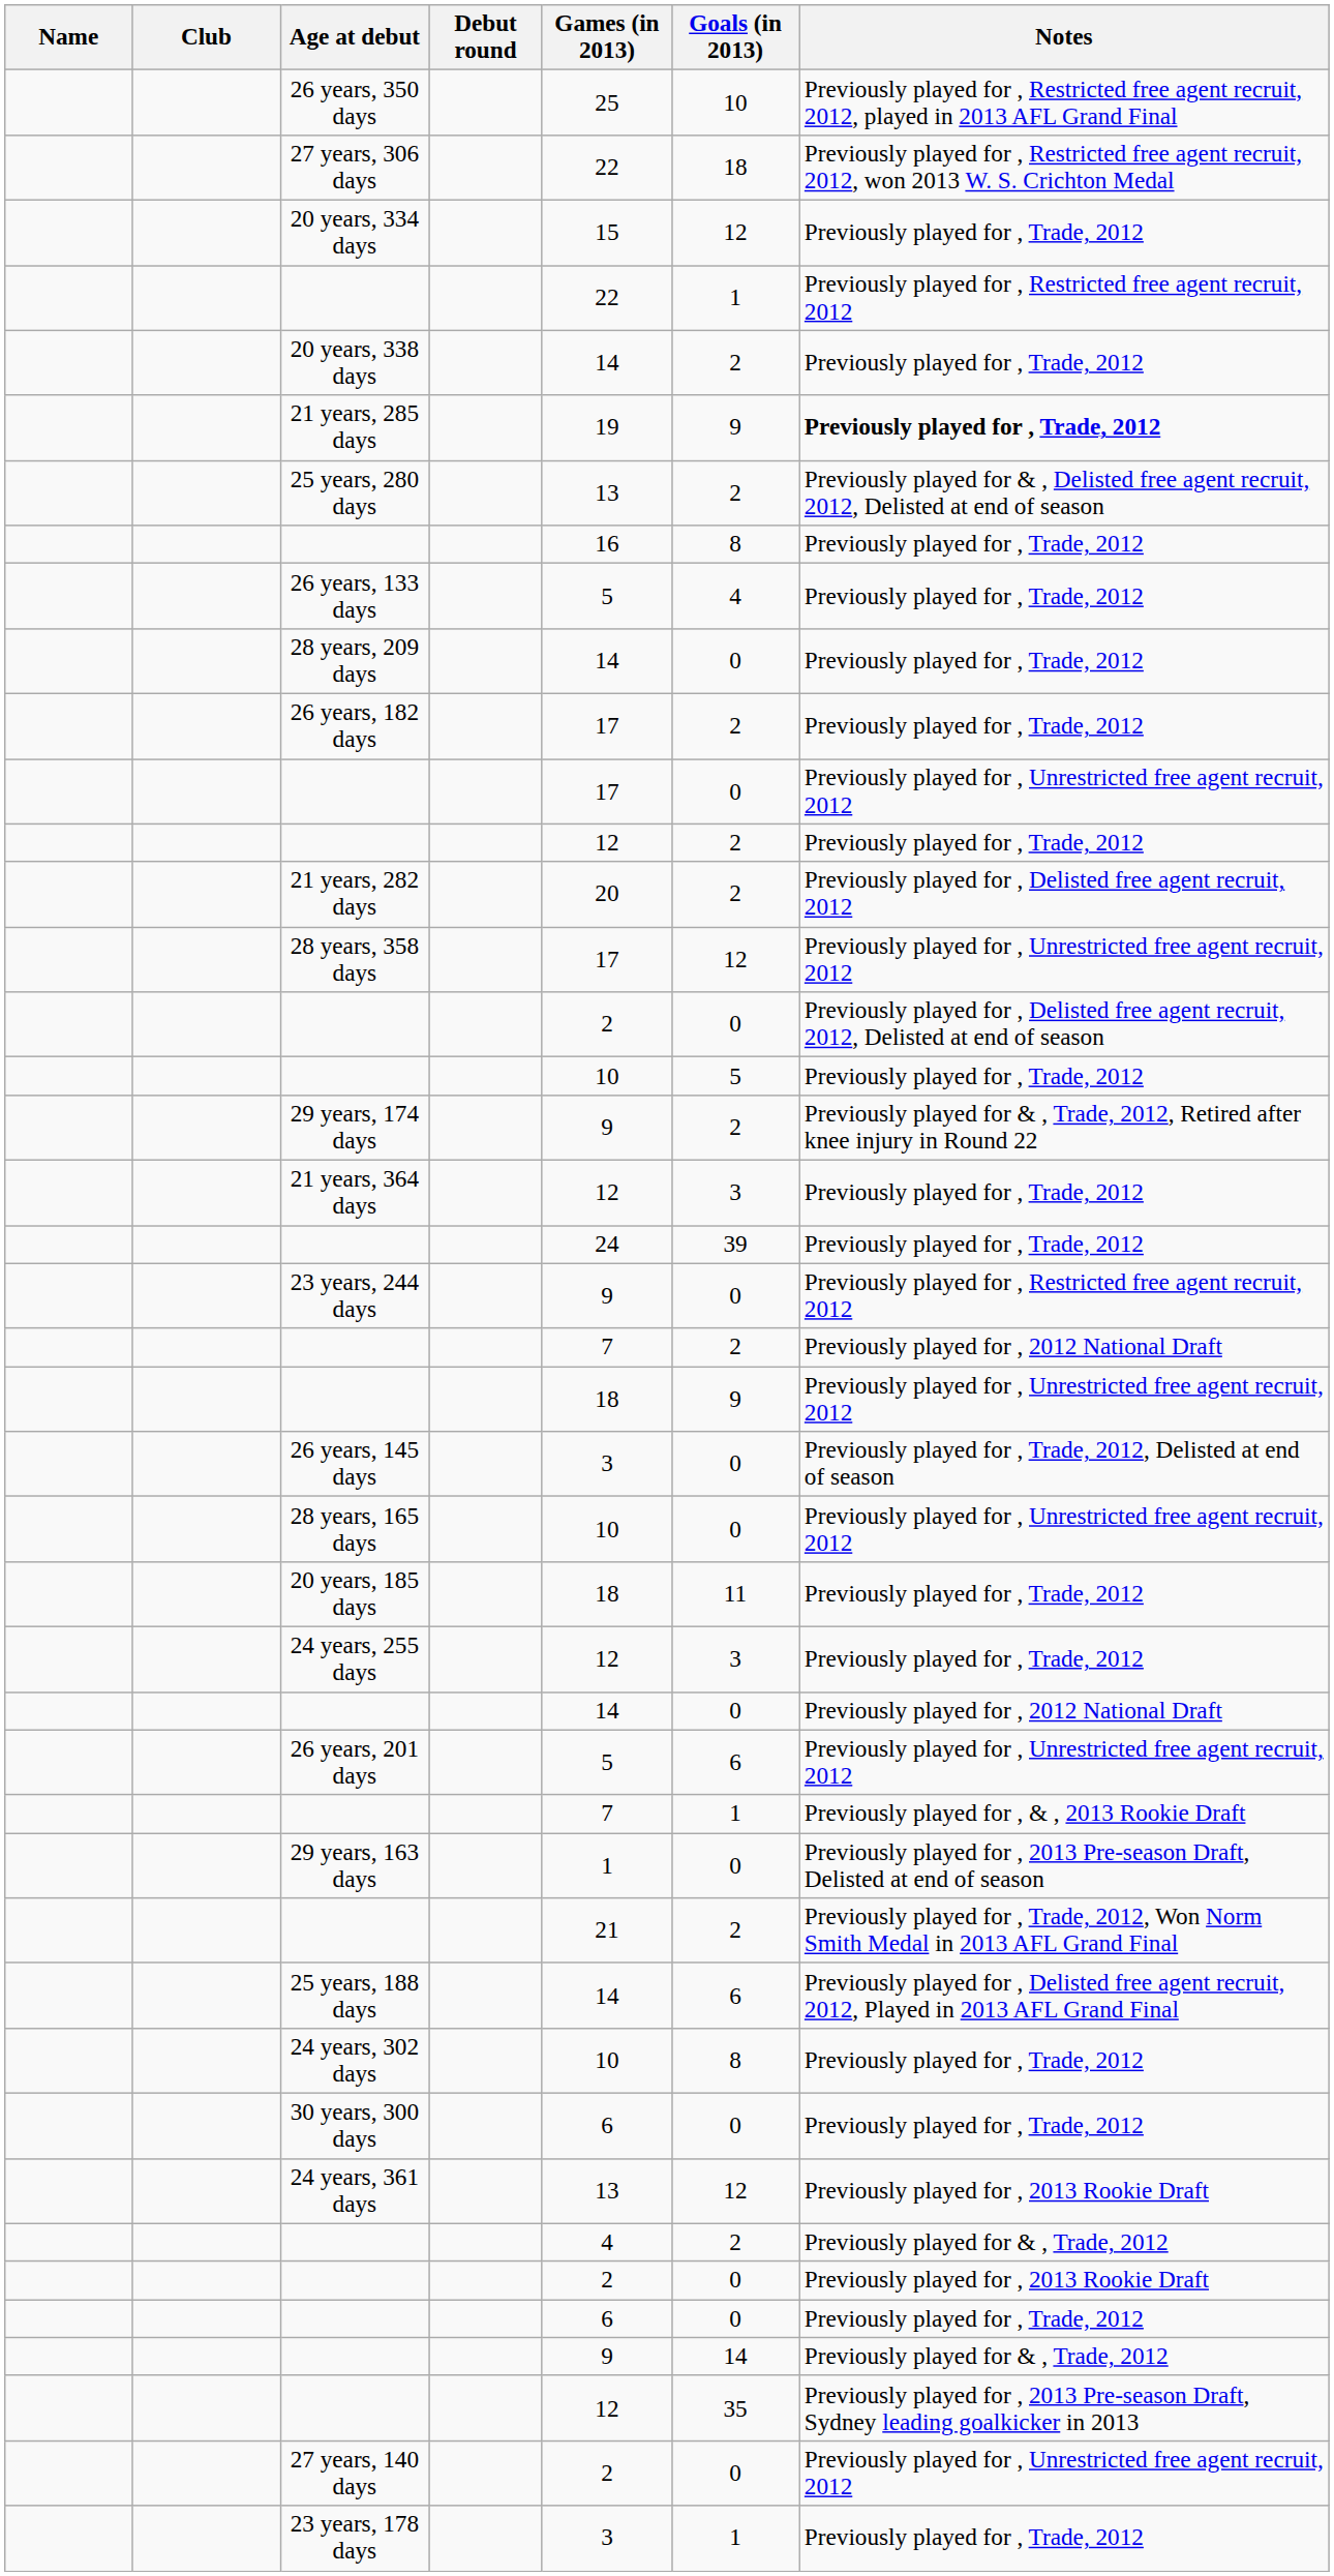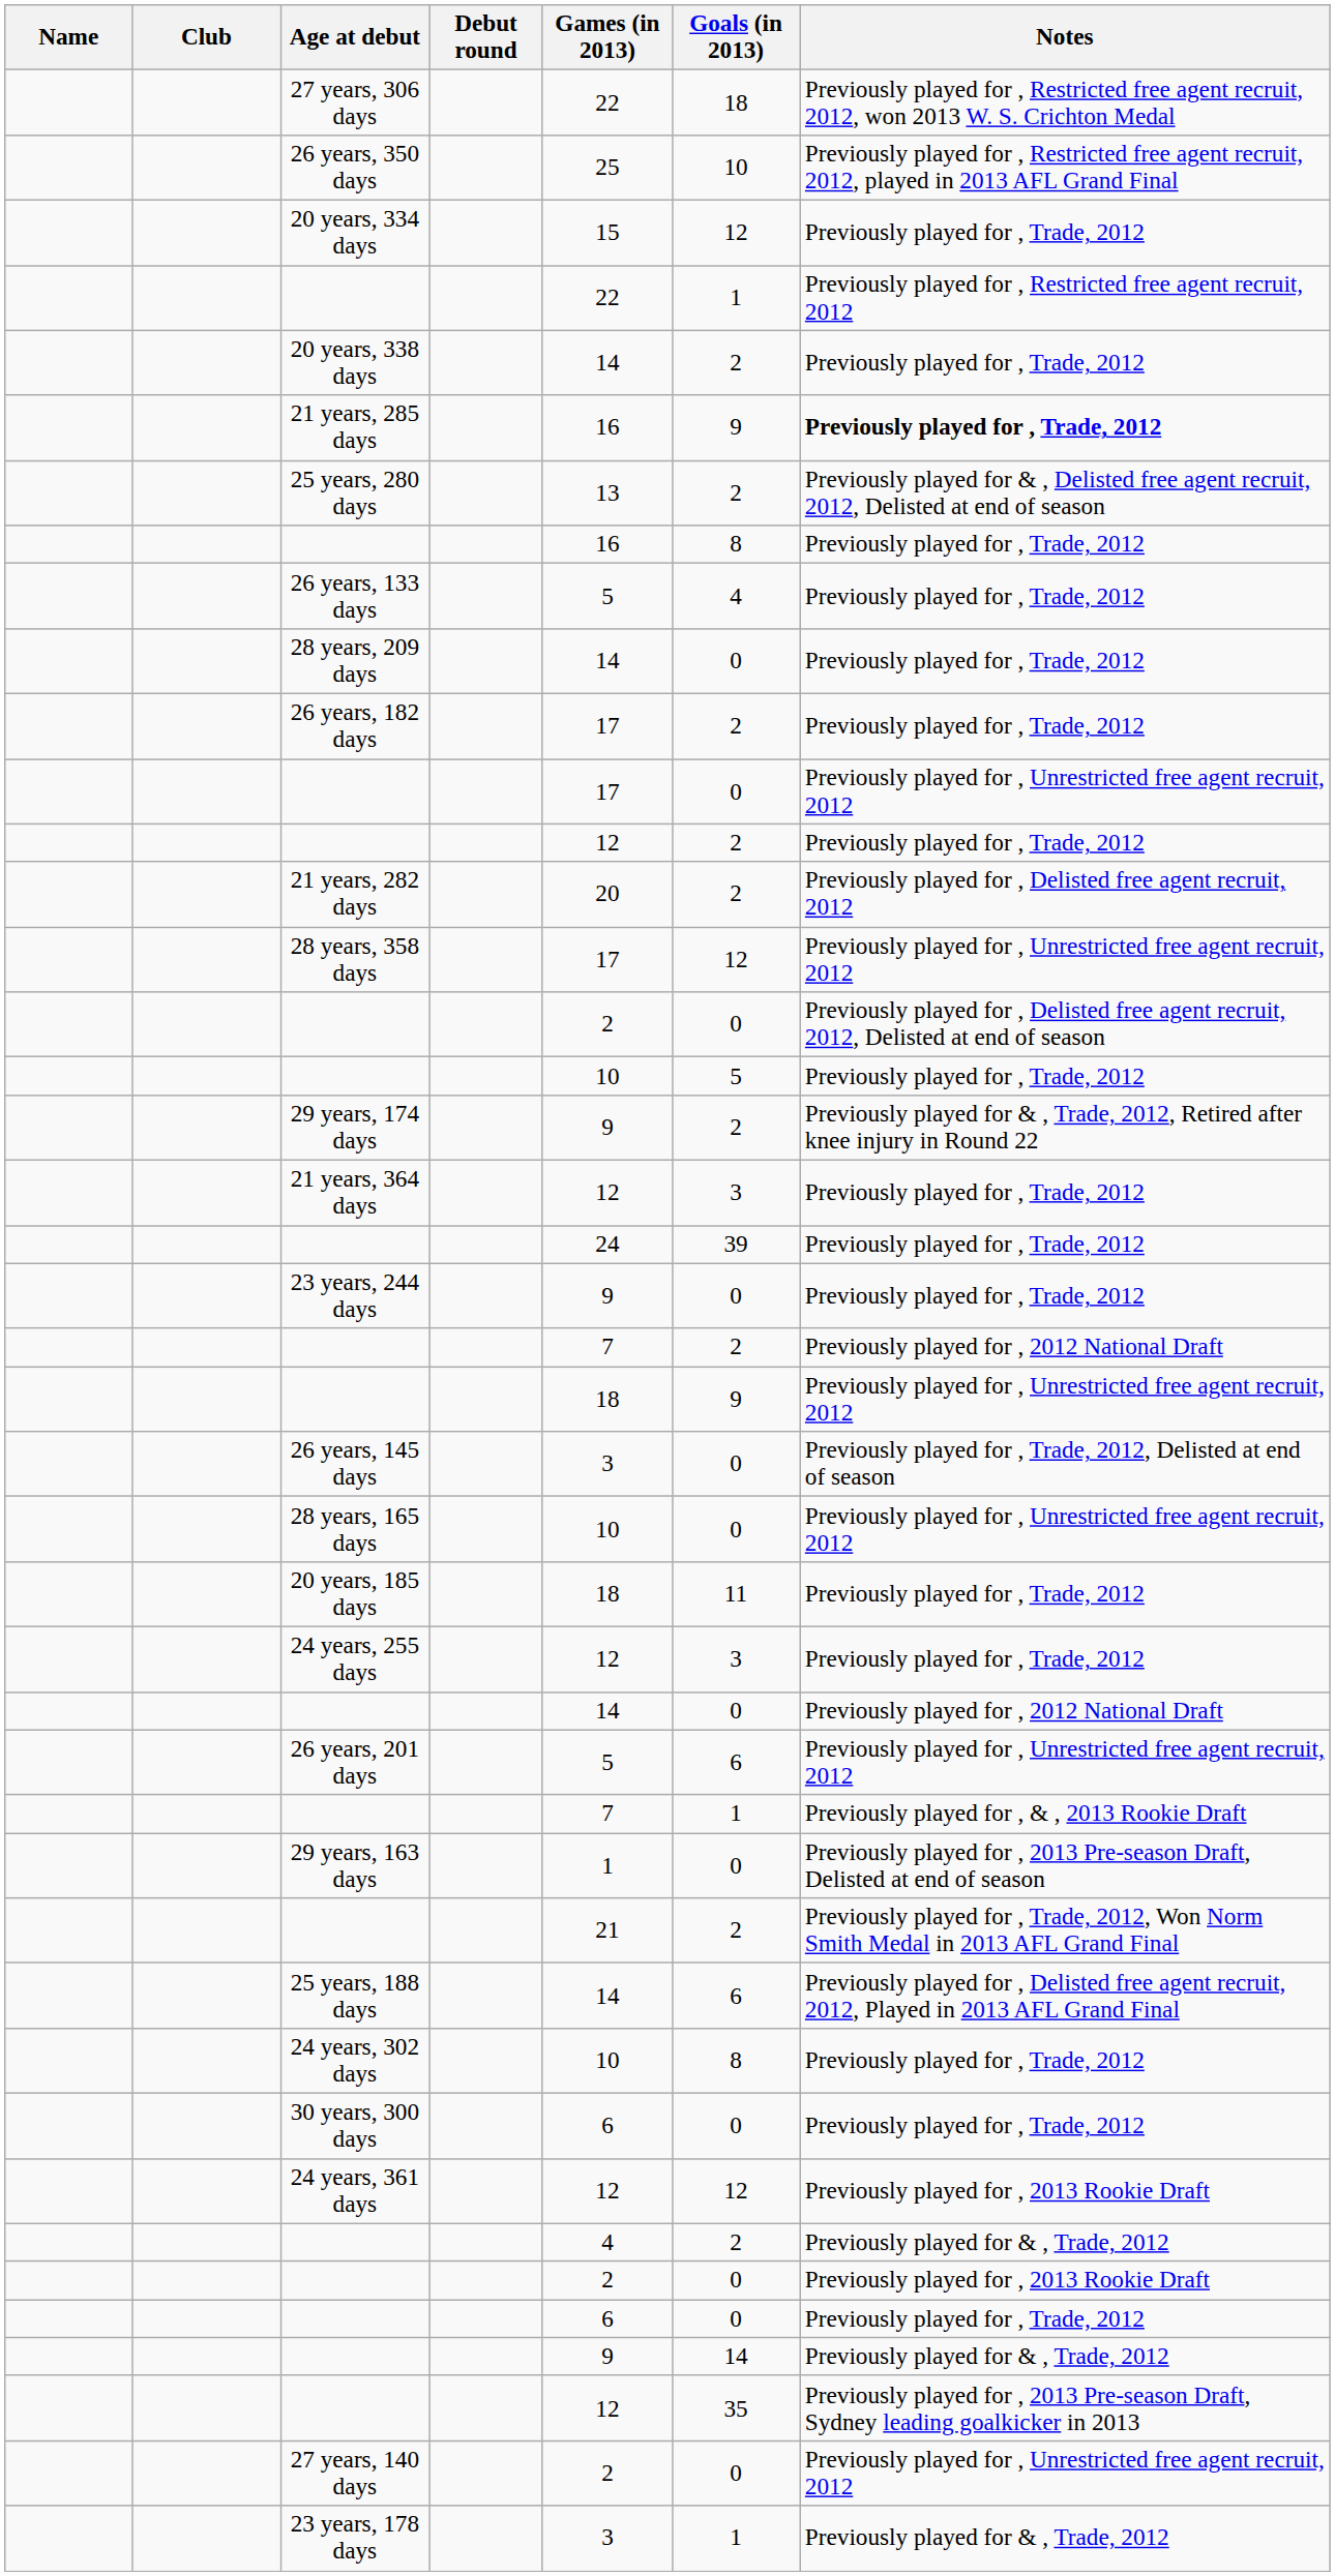 <table class="wikitable sortable" style="width:100%; text-align: center;">
 <tr style="background:#efefef;">
 <th style="width:6%;">Name</th>
 <th width=7%>Club</th>
 <th style="width:7%;">Age at debut</th>
 <th width=5%>Debut round</th>
 <th width=6%>Games (in 2013)</th>
 <th width=6%><a href='#'>Goals</a> (in 2013)</th>
 <th style="width:25%;">Notes</th>
 </tr>
 <tr>
 <td align="left"></td>
 <td></td>
+<td>27 years, 306 days</td>
+<td></td>
+<td>22</td>
+<td>18</td>
+<td align="left">Previously played for , <a href='#'>Restricted free agent recruit, 2012</a>, won 2013 <a href='#'>W. S. Crichton Medal</a></td>
+</tr>
+<tr>
+<td align="left"></td>
+<td></td>
 <td>26 years, 350 days</td>
 <td></td>
 <td>25</td>
 <td>10</td>
 <td align="left">Previously played for , <a href='#'>Restricted free agent recruit, 2012</a>, played in <a href='#'>2013 AFL Grand Final</a></td>
-</tr>
-<tr>
-<td align="left"></td>
-<td></td>
-<td>27 years, 306 days</td>
-<td></td>
-<td>22</td>
-<td>18</td>
-<td align="left">Previously played for , <a href='#'>Restricted free agent recruit, 2012</a>, won 2013 <a href='#'>W. S. Crichton Medal</a></td>
 </tr>
 <tr>
 <td align="left"></td>
 <td></td>
 <td>20 years, 334 days</td>
 <td></td>
 <td>15</td>
 <td>12</td>
 <td align="left">Previously played for , <a href='#'>Trade, 2012</a></td>
 </tr>
 <tr>
 <td align="left"></td>
 <td></td>
 <td></td>
 <td></td>
 <td>22</td>
 <td>1</td>
 <td align="left">Previously played for , <a href='#'>Restricted free agent recruit, 2012</a></td>
 </tr>
 <tr>
 <td align="left"></td>
 <td></td>
 <td>20 years, 338 days</td>
 <td></td>
 <td>14</td>
 <td>2</td>
 <td align="left">Previously played for , <a href='#'>Trade, 2012</a></td>
 </tr>
 <tr>
 <td align="left"></td>
 <td></td>
 <td>21 years, 285 days</td>
 <td></td>
-<td>19</td>
+<td>16</td>
 <td>9</td>
 <td align="left"><strong>Previously played for , <a href='#'>Trade, 2012</a></strong></td>
 </tr>
 <tr>
 <td align="left"></td>
 <td></td>
 <td>25 years, 280 days</td>
 <td></td>
 <td>13</td>
 <td>2</td>
 <td align="left">Previously played for  & , <a href='#'>Delisted free agent recruit, 2012</a>, Delisted at end of season</td>
 </tr>
 <tr>
 <td align="left"></td>
 <td></td>
 <td></td>
 <td></td>
 <td>16</td>
 <td>8</td>
 <td align="left">Previously played for , <a href='#'>Trade, 2012</a></td>
 </tr>
 <tr>
 <td align="left"></td>
 <td></td>
 <td>26 years, 133 days</td>
 <td></td>
 <td>5</td>
 <td>4</td>
 <td align="left">Previously played for , <a href='#'>Trade, 2012</a></td>
 </tr>
 <tr>
 <td align="left"></td>
 <td></td>
 <td>28 years, 209 days</td>
 <td></td>
 <td>14</td>
 <td>0</td>
 <td align="left">Previously played for , <a href='#'>Trade, 2012</a></td>
 </tr>
 <tr>
 <td align="left"></td>
 <td></td>
 <td>26 years, 182 days</td>
 <td></td>
 <td>17</td>
 <td>2</td>
 <td align="left">Previously played for , <a href='#'>Trade, 2012</a></td>
 </tr>
 <tr>
 <td align="left"></td>
 <td></td>
 <td></td>
 <td></td>
 <td>17</td>
 <td>0</td>
 <td align="left">Previously played for , <a href='#'>Unrestricted free agent recruit, 2012</a></td>
 </tr>
 <tr>
 <td align="left"></td>
 <td></td>
 <td></td>
 <td></td>
 <td>12</td>
 <td>2</td>
 <td align="left">Previously played for , <a href='#'>Trade, 2012</a></td>
 </tr>
 <tr>
 <td align="left"></td>
 <td></td>
 <td>21 years, 282 days</td>
 <td></td>
 <td>20</td>
 <td>2</td>
 <td align="left">Previously played for , <a href='#'>Delisted free agent recruit, 2012</a></td>
 </tr>
 <tr>
 <td align="left"></td>
 <td></td>
 <td>28 years, 358 days</td>
 <td></td>
 <td>17</td>
 <td>12</td>
 <td align="left">Previously played for , <a href='#'>Unrestricted free agent recruit, 2012</a></td>
 </tr>
 <tr>
 <td align="left"></td>
 <td></td>
 <td></td>
 <td></td>
 <td>2</td>
 <td>0</td>
 <td align="left">Previously played for , <a href='#'>Delisted free agent recruit, 2012</a>, Delisted at end of season</td>
 </tr>
 <tr>
 <td align="left"></td>
 <td></td>
 <td></td>
 <td></td>
 <td>10</td>
 <td>5</td>
 <td align="left">Previously played for , <a href='#'>Trade, 2012</a></td>
 </tr>
 <tr>
 <td align="left"></td>
 <td></td>
 <td>29 years, 174 days</td>
 <td></td>
 <td>9</td>
 <td>2</td>
 <td align="left">Previously played for  & , <a href='#'>Trade, 2012</a>, Retired after knee injury in Round 22</td>
 </tr>
 <tr>
 <td align="left"></td>
 <td></td>
 <td>21 years, 364 days</td>
 <td></td>
 <td>12</td>
 <td>3</td>
 <td align="left">Previously played for , <a href='#'>Trade, 2012</a></td>
 </tr>
 <tr>
 <td align="left"></td>
 <td></td>
 <td></td>
 <td></td>
 <td>24</td>
 <td>39</td>
 <td align="left">Previously played for , <a href='#'>Trade, 2012</a></td>
 </tr>
 <tr>
 <td align="left"></td>
 <td></td>
 <td>23 years, 244 days</td>
 <td></td>
 <td>9</td>
 <td>0</td>
-<td align="left">Previously played for , <a href='#'>Restricted free agent recruit, 2012</a></td>
+<td align="left">Previously played for , <a href='#'>Trade, 2012</a></td>
 </tr>
 <tr>
 <td align="left"></td>
 <td></td>
 <td></td>
 <td></td>
 <td>7</td>
 <td>2</td>
 <td align="left">Previously played for , <a href='#'>2012 National Draft</a></td>
 </tr>
 <tr>
 <td align="left"></td>
 <td></td>
 <td></td>
 <td></td>
 <td>18</td>
 <td>9</td>
 <td align="left">Previously played for , <a href='#'>Unrestricted free agent recruit, 2012</a></td>
 </tr>
 <tr>
 <td align="left"></td>
 <td></td>
 <td>26 years, 145 days</td>
 <td></td>
 <td>3</td>
 <td>0</td>
 <td align="left">Previously played for , <a href='#'>Trade, 2012</a>, Delisted at end of season</td>
 </tr>
 <tr>
 <td align="left"></td>
 <td></td>
 <td>28 years, 165 days</td>
 <td></td>
 <td>10</td>
 <td>0</td>
 <td align="left">Previously played for , <a href='#'>Unrestricted free agent recruit, 2012</a></td>
 </tr>
 <tr>
 <td align="left"></td>
 <td></td>
 <td>20 years, 185 days</td>
 <td></td>
 <td>18</td>
 <td>11</td>
 <td align="left">Previously played for , <a href='#'>Trade, 2012</a></td>
 </tr>
 <tr>
 <td align="left"></td>
 <td></td>
 <td>24 years, 255 days</td>
 <td></td>
 <td>12</td>
 <td>3</td>
 <td align="left">Previously played for , <a href='#'>Trade, 2012</a></td>
 </tr>
 <tr>
 <td align="left"></td>
 <td></td>
 <td></td>
 <td></td>
 <td>14</td>
 <td>0</td>
 <td align="left">Previously played for , <a href='#'>2012 National Draft</a></td>
 </tr>
 <tr>
 <td align="left"></td>
 <td></td>
 <td>26 years, 201 days</td>
 <td></td>
 <td>5</td>
 <td>6</td>
 <td align="left">Previously played for , <a href='#'>Unrestricted free agent recruit, 2012</a></td>
 </tr>
 <tr>
 <td align="left"></td>
 <td></td>
 <td></td>
 <td></td>
 <td>7</td>
 <td>1</td>
 <td align="left">Previously played for ,  &  , <a href='#'>2013 Rookie Draft</a></td>
 </tr>
 <tr>
 <td align="left"></td>
 <td></td>
 <td>29 years, 163 days</td>
 <td></td>
 <td>1</td>
 <td>0</td>
 <td align="left">Previously played for , <a href='#'>2013 Pre-season Draft</a>, Delisted at end of season</td>
 </tr>
 <tr>
 <td align="left"></td>
 <td></td>
 <td></td>
 <td></td>
 <td>21</td>
 <td>2</td>
 <td align="left">Previously played for , <a href='#'>Trade, 2012</a>, Won <a href='#'>Norm Smith Medal</a> in <a href='#'>2013 AFL Grand Final</a></td>
 </tr>
 <tr>
 <td align="left"></td>
 <td></td>
 <td>25 years, 188 days</td>
 <td></td>
 <td>14</td>
 <td>6</td>
 <td align="left">Previously played for , <a href='#'>Delisted free agent recruit, 2012</a>, Played in <a href='#'>2013 AFL Grand Final</a></td>
 </tr>
 <tr>
 <td align="left"></td>
 <td></td>
 <td>24 years, 302 days</td>
 <td></td>
 <td>10</td>
 <td>8</td>
 <td align="left">Previously played for , <a href='#'>Trade, 2012</a></td>
 </tr>
 <tr>
 <td align="left"></td>
 <td></td>
 <td>30 years, 300 days</td>
 <td></td>
 <td>6</td>
 <td>0</td>
 <td align="left">Previously played for , <a href='#'>Trade, 2012</a></td>
 </tr>
 <tr>
 <td align="left"></td>
 <td></td>
 <td>24 years, 361 days</td>
 <td></td>
-<td>13</td>
+<td>12</td>
 <td>12</td>
 <td align="left">Previously played for , <a href='#'>2013 Rookie Draft</a></td>
 </tr>
 <tr>
 <td align="left"></td>
 <td></td>
 <td></td>
 <td></td>
 <td>4</td>
 <td>2</td>
 <td align="left">Previously played for  & , <a href='#'>Trade, 2012</a></td>
 </tr>
 <tr>
 <td align="left"></td>
 <td></td>
 <td></td>
 <td></td>
 <td>2</td>
 <td>0</td>
 <td align="left">Previously played for , <a href='#'>2013 Rookie Draft</a></td>
 </tr>
 <tr>
 <td align="left"></td>
 <td></td>
 <td></td>
 <td></td>
 <td>6</td>
 <td>0</td>
 <td align="left">Previously played for , <a href='#'>Trade, 2012</a></td>
 </tr>
 <tr>
 <td align="left"></td>
 <td></td>
 <td></td>
 <td></td>
 <td>9</td>
 <td>14</td>
 <td align="left">Previously played for  & , <a href='#'>Trade, 2012</a></td>
 </tr>
 <tr>
 <td align="left"></td>
 <td></td>
 <td></td>
 <td></td>
 <td>12</td>
 <td>35</td>
 <td align="left">Previously played for , <a href='#'>2013 Pre-season Draft</a>, Sydney <a href='#'>leading goalkicker</a> in 2013</td>
 </tr>
 <tr>
 <td align="left"></td>
 <td></td>
 <td>27 years, 140 days</td>
 <td></td>
 <td>2</td>
 <td>0</td>
 <td align="left">Previously played for , <a href='#'>Unrestricted free agent recruit, 2012</a></td>
 </tr>
 <tr>
 <td align="left"></td>
 <td></td>
 <td>23 years, 178 days</td>
 <td></td>
 <td>3</td>
 <td>1</td>
-<td align="left">Previously played for , <a href='#'>Trade, 2012</a></td>
+<td align="left">Previously played for  & , <a href='#'>Trade, 2012</a></td>
 </tr>
 </table>
